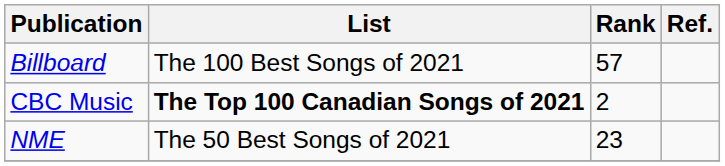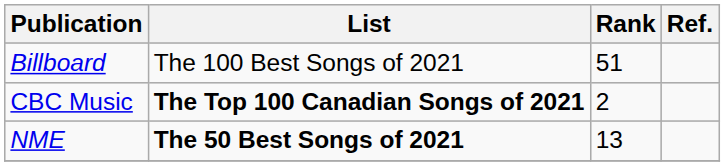 <table class="wikitable">
 <tr>
 <th>Publication</th>
 <th>List</th>
 <th>Rank</th>
 <th>Ref.</th>
 </tr>
 <tr>
 <td><em><a href='#'>Billboard</a></em></td>
 <td>The 100 Best Songs of 2021</td>
-<td>57</td>
+<td>51</td>
 <td></td>
 </tr>
 <tr>
 <td><a href='#'>CBC Music</a></td>
 <td><strong>The Top 100 Canadian Songs of 2021</strong></td>
 <td>2</td>
 <td></td>
 </tr>
 <tr>
 <td><em><a href='#'>NME</a></em></td>
-<td>The 50 Best Songs of 2021</td>
-<td>23</td>
+<td><strong>The 50 Best Songs of 2021</strong></td>
+<td>13</td>
 <td></td>
 </tr>
 <tr>
 </tr>
 </table>
